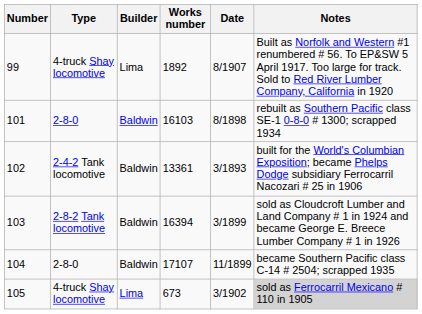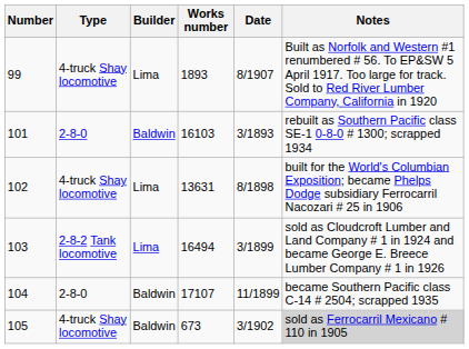 <table class="wikitable">
 <tr>
 <th>Number</th>
 <th>Type</th>
 <th>Builder</th>
 <th>Works number</th>
 <th>Date</th>
 <th>Notes</th>
 </tr>
 <tr>
 <td>99</td>
 <td>4-truck <a href='#'>Shay locomotive</a></td>
 <td>Lima</td>
-<td>1892</td>
+<td>1893</td>
 <td>8/1907</td>
 <td>Built as <a href='#'>Norfolk and Western</a> #1 renumbered # 56. To EP&SW 5 April 1917. Too large for track. Sold to <a href='#'>Red River Lumber Company, California</a> in 1920</td>
 </tr>
 <tr>
 <td>101</td>
 <td><a href='#'>2-8-0</a></td>
 <td><a href='#'>Baldwin</a></td>
 <td>16103</td>
-<td>8/1898</td>
+<td>3/1893</td>
 <td>rebuilt as <a href='#'>Southern Pacific</a> class SE-1 <a href='#'>0-8-0</a> # 1300; scrapped 1934</td>
 </tr>
 <tr>
 <td>102</td>
-<td><a href='#'>2-4-2</a> Tank locomotive</td>
-<td>Baldwin</td>
-<td>13361</td>
-<td>3/1893</td>
+<td>4-truck <a href='#'>Shay locomotive</a></td>
+<td>Lima</td>
+<td>13631</td>
+<td>8/1898</td>
 <td>built for the <a href='#'>World's Columbian Exposition</a>; became <a href='#'>Phelps Dodge</a> subsidiary Ferrocarril Nacozari # 25 in 1906</td>
 </tr>
 <tr>
 <td>103</td>
 <td><a href='#'>2-8-2</a> <a href='#'>Tank locomotive</a></td>
-<td>Baldwin</td>
-<td>16394</td>
+<td><a href='#'>Lima</a></td>
+<td>16494</td>
 <td>3/1899</td>
 <td>sold as Cloudcroft Lumber and Land Company # 1 in 1924 and became George E. Breece Lumber Company # 1 in 1926</td>
 </tr>
 <tr>
 <td>104</td>
 <td>2-8-0</td>
 <td>Baldwin</td>
 <td>17107</td>
 <td>11/1899</td>
 <td>became Southern Pacific class C-14 # 2504; scrapped 1935</td>
 </tr>
 <tr>
 <td>105</td>
 <td>4-truck <a href='#'>Shay locomotive</a></td>
-<td><a href='#'>Lima</a></td>
+<td>Baldwin</td>
 <td>673</td>
 <td>3/1902</td>
 <td style="background: lightgrey;">sold as <a href='#'>Ferrocarril Mexicano</a> # 110 in 1905</td>
 </tr>
 </table>
